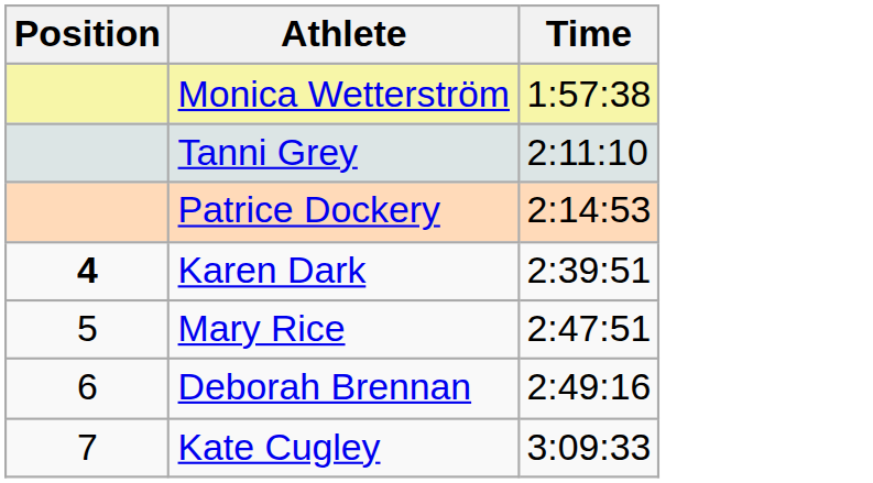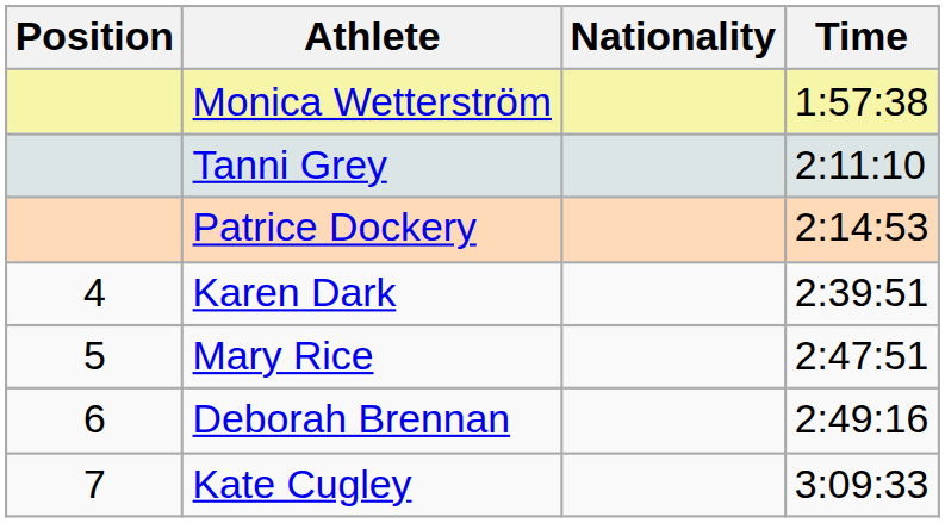 <table class="wikitable sortable">
 <tr>
 <th>Position</th>
 <th>Athlete</th>
+<th>Nationality</th>
 <th>Time</th>
 </tr>
 <tr bgcolor="#F7F6A8">
 <td align=center></td>
 <td><a href='#'>Monica Wetterström</a></td>
+<td></td>
 <td>1:57:38</td>
 </tr>
 <tr bgcolor="#DCE5E5">
 <td align=center></td>
 <td><a href='#'>Tanni Grey</a></td>
+<td></td>
 <td>2:11:10</td>
 </tr>
 <tr bgcolor="#FFDAB9">
 <td align=center></td>
 <td><a href='#'>Patrice Dockery</a></td>
+<td></td>
 <td>2:14:53</td>
 </tr>
 <tr>
-<td align=center><strong>4</strong></td>
+<td align=center>4</td>
 <td><a href='#'>Karen Dark</a></td>
+<td></td>
 <td>2:39:51</td>
 </tr>
 <tr>
 <td align=center>5</td>
 <td><a href='#'>Mary Rice</a></td>
+<td></td>
 <td>2:47:51</td>
 </tr>
 <tr>
 <td align=center>6</td>
 <td><a href='#'>Deborah Brennan</a></td>
+<td></td>
 <td>2:49:16</td>
 </tr>
 <tr>
 <td align=center>7</td>
 <td><a href='#'>Kate Cugley</a></td>
+<td></td>
 <td>3:09:33</td>
 </tr>
 </table>
